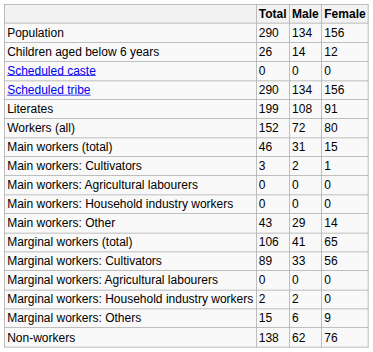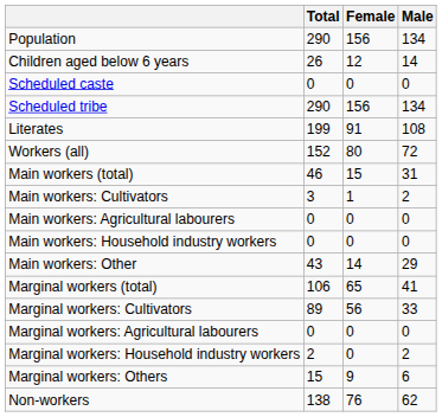 <table class="wikitable sortable">
 <tr>
 <th></th>
 <th>Total</th>
+<th>Female</th>
 <th>Male</th>
-<th>Female</th>
 </tr>
 <tr>
 <td>Population</td>
 <td>290</td>
+<td>156</td>
 <td>134</td>
-<td>156</td>
 </tr>
 <tr>
 <td>Children aged below 6 years</td>
 <td>26</td>
+<td>12</td>
 <td>14</td>
-<td>12</td>
 </tr>
 <tr>
 <td><a href='#'>Scheduled caste</a></td>
 <td>0</td>
 <td>0</td>
 <td>0</td>
 </tr>
 <tr>
 <td><a href='#'>Scheduled tribe</a></td>
 <td>290</td>
+<td>156</td>
 <td>134</td>
-<td>156</td>
 </tr>
 <tr>
 <td>Literates</td>
 <td>199</td>
+<td>91</td>
 <td>108</td>
-<td>91</td>
 </tr>
 <tr>
 <td>Workers (all)</td>
 <td>152</td>
+<td>80</td>
 <td>72</td>
-<td>80</td>
 </tr>
 <tr>
 <td>Main workers (total)</td>
 <td>46</td>
+<td>15</td>
 <td>31</td>
-<td>15</td>
 </tr>
 <tr>
 <td>Main workers: Cultivators</td>
 <td>3</td>
+<td>1</td>
 <td>2</td>
-<td>1</td>
 </tr>
 <tr>
 <td>Main workers: Agricultural labourers</td>
 <td>0</td>
 <td>0</td>
 <td>0</td>
 </tr>
 <tr>
 <td>Main workers: Household industry workers</td>
 <td>0</td>
 <td>0</td>
 <td>0</td>
 </tr>
 <tr>
 <td>Main workers: Other</td>
 <td>43</td>
+<td>14</td>
 <td>29</td>
-<td>14</td>
 </tr>
 <tr>
 <td>Marginal workers (total)</td>
 <td>106</td>
+<td>65</td>
 <td>41</td>
-<td>65</td>
 </tr>
 <tr>
 <td>Marginal workers: Cultivators</td>
 <td>89</td>
+<td>56</td>
 <td>33</td>
-<td>56</td>
 </tr>
 <tr>
 <td>Marginal workers: Agricultural labourers</td>
 <td>0</td>
 <td>0</td>
 <td>0</td>
 </tr>
 <tr>
 <td>Marginal workers: Household industry workers</td>
 <td>2</td>
+<td>0</td>
 <td>2</td>
-<td>0</td>
 </tr>
 <tr>
 <td>Marginal workers: Others</td>
 <td>15</td>
+<td>9</td>
 <td>6</td>
-<td>9</td>
 </tr>
 <tr>
 <td>Non-workers</td>
 <td>138</td>
+<td>76</td>
 <td>62</td>
-<td>76</td>
 </tr>
 </table>
